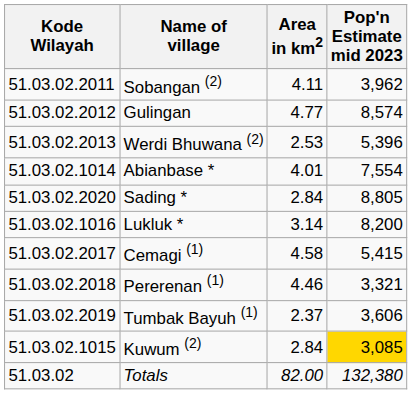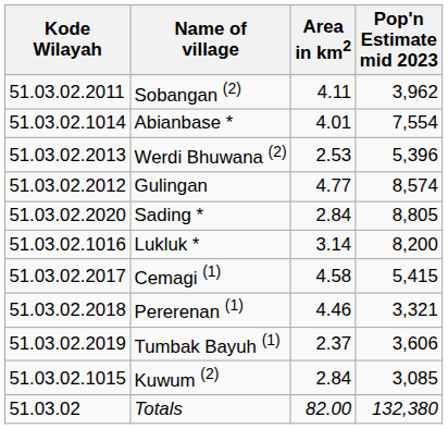 <table class="sortable wikitable">
 <tr>
 <th>Kode<br>Wilayah</th>
 <th>Name of <br> village</th>
 <th>Area <br> in km<sup>2</sup></th>
 <th>Pop'n<br>Estimate<br>mid 2023</th>
 </tr>
 <tr>
 <td>51.03.02.2011</td>
 <td>Sobangan <sup>(2)</sup></td>
 <td align="right">4.11</td>
 <td align="right">3,962</td>
 </tr>
 <tr>
-<td>51.03.02.2012</td>
-<td>Gulingan</td>
-<td align="right">4.77</td>
-<td align="right">8,574</td>
+<td>51.03.02.1014</td>
+<td>Abianbase *</td>
+<td align="right">4.01</td>
+<td align="right">7,554</td>
 </tr>
 <tr>
 <td>51.03.02.2013</td>
 <td>Werdi Bhuwana <sup>(2)</sup></td>
 <td align="right">2.53</td>
 <td align="right">5,396</td>
 </tr>
 <tr>
-<td>51.03.02.1014</td>
-<td>Abianbase *</td>
-<td align="right">4.01</td>
-<td align="right">7,554</td>
+<td>51.03.02.2012</td>
+<td>Gulingan</td>
+<td align="right">4.77</td>
+<td align="right">8,574</td>
 </tr>
 <tr>
 <td>51.03.02.2020</td>
 <td>Sading *</td>
 <td align="right">2.84</td>
 <td align="right">8,805</td>
 </tr>
 <tr>
 <td>51.03.02.1016</td>
 <td>Lukluk *</td>
 <td align="right">3.14</td>
 <td align="right">8,200</td>
 </tr>
 <tr>
 <td>51.03.02.2017</td>
 <td>Cemagi <sup>(1)</sup></td>
 <td align="right">4.58</td>
 <td align="right">5,415</td>
 </tr>
 <tr>
 <td>51.03.02.2018</td>
 <td>Pererenan <sup>(1)</sup></td>
 <td align="right">4.46</td>
 <td align="right">3,321</td>
 </tr>
 <tr>
 <td>51.03.02.2019</td>
 <td>Tumbak Bayuh <sup>(1)</sup></td>
 <td align="right">2.37</td>
 <td align="right">3,606</td>
 </tr>
 <tr>
 <td>51.03.02.1015</td>
 <td>Kuwum <sup>(2)</sup></td>
 <td align="right">2.84</td>
-<td align="right" style="background: gold;">3,085</td>
+<td align="right">3,085</td>
 </tr>
 <tr>
 <td>51.03.02</td>
 <td><em>Totals</em></td>
 <td align="right"><em>82.00</em></td>
 <td align="right"><em>132,380</em></td>
 </tr>
 </table>
